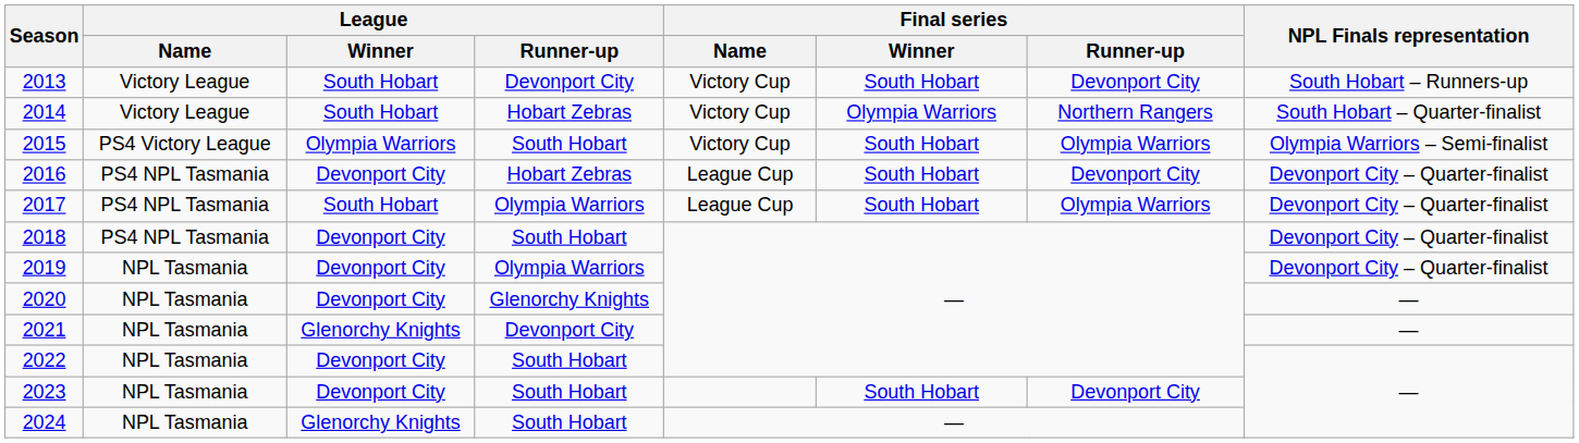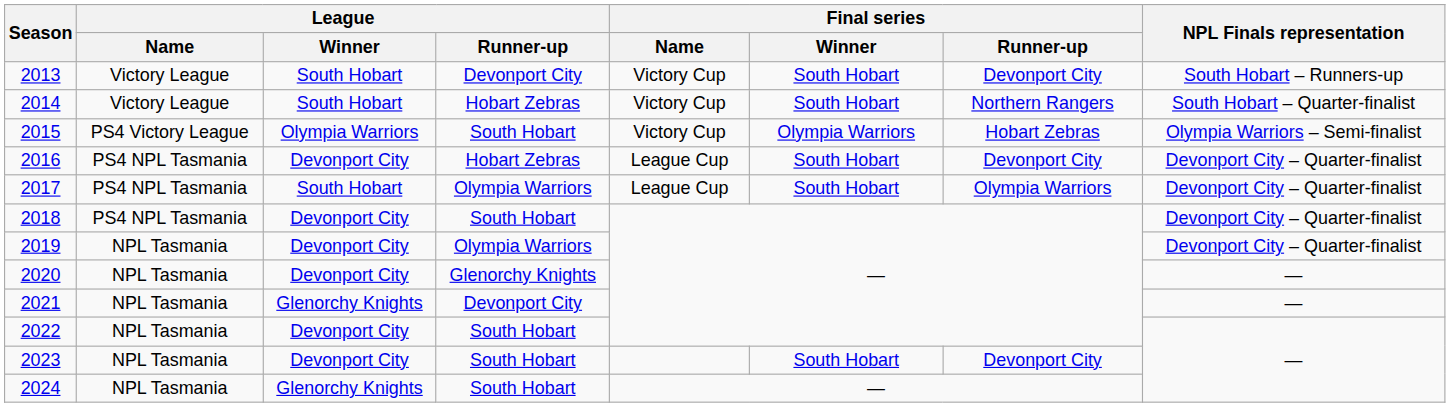 <table class="wikitable unsortable" style="text-align: center">
 <tr>
 <th rowspan=2 width=5% class="unsortable">Season</th>
 <th colspan=3 width=37% class="unsortable">League</th>
 <th colspan=3 width=37% class="unsortable">Final series</th>
 <th rowspan=2 width=26% class="unsortable">NPL Finals representation</th>
 </tr>
 <tr>
 <th>Name</th>
 <th>Winner</th>
 <th>Runner-up</th>
 <th>Name</th>
 <th>Winner</th>
 <th>Runner-up</th>
 </tr>
 <tr>
 <td><a href='#'>2013</a></td>
 <td>Victory League</td>
 <td><a href='#'>South Hobart</a></td>
 <td><a href='#'>Devonport City</a></td>
 <td>Victory Cup</td>
 <td><a href='#'>South Hobart</a></td>
 <td><a href='#'>Devonport City</a></td>
 <td><a href='#'>South Hobart</a> – Runners-up</td>
 </tr>
 <tr>
 <td><a href='#'>2014</a></td>
 <td>Victory League</td>
 <td><a href='#'>South Hobart</a></td>
 <td><a href='#'>Hobart Zebras</a></td>
 <td>Victory Cup</td>
-<td><a href='#'>Olympia Warriors</a></td>
+<td><a href='#'>South Hobart</a></td>
 <td><a href='#'>Northern Rangers</a></td>
 <td><a href='#'>South Hobart</a> – Quarter-finalist</td>
 </tr>
 <tr>
 <td><a href='#'>2015</a></td>
 <td>PS4 Victory League</td>
 <td><a href='#'>Olympia Warriors</a></td>
 <td><a href='#'>South Hobart</a></td>
 <td>Victory Cup</td>
-<td><a href='#'>South Hobart</a></td>
 <td><a href='#'>Olympia Warriors</a></td>
+<td><a href='#'>Hobart Zebras</a></td>
 <td><a href='#'>Olympia Warriors</a> – Semi-finalist</td>
 </tr>
 <tr>
 <td><a href='#'>2016</a></td>
 <td>PS4 NPL Tasmania</td>
 <td><a href='#'>Devonport City</a></td>
 <td><a href='#'>Hobart Zebras</a></td>
 <td>League Cup</td>
 <td><a href='#'>South Hobart</a></td>
 <td><a href='#'>Devonport City</a></td>
 <td><a href='#'>Devonport City</a> – Quarter-finalist</td>
 </tr>
 <tr>
 <td><a href='#'>2017</a></td>
 <td>PS4 NPL Tasmania</td>
 <td><a href='#'>South Hobart</a></td>
 <td><a href='#'>Olympia Warriors</a></td>
 <td>League Cup</td>
 <td><a href='#'>South Hobart</a></td>
 <td><a href='#'>Olympia Warriors</a></td>
 <td><a href='#'>Devonport City</a> – Quarter-finalist</td>
 </tr>
 <tr>
 <td><a href='#'>2018</a></td>
 <td>PS4 NPL Tasmania</td>
 <td><a href='#'>Devonport City</a></td>
 <td><a href='#'>South Hobart</a></td>
 <td colspan=3 class="unsortable" rowspan="5">—</td>
 <td><a href='#'>Devonport City</a> – Quarter-finalist</td>
 </tr>
 <tr>
 <td><a href='#'>2019</a></td>
 <td>NPL Tasmania</td>
 <td><a href='#'>Devonport City</a></td>
 <td><a href='#'>Olympia Warriors</a></td>
 <td><a href='#'>Devonport City</a> – Quarter-finalist</td>
 </tr>
 <tr>
 <td><a href='#'>2020</a></td>
 <td>NPL Tasmania</td>
 <td><a href='#'>Devonport City</a></td>
 <td><a href='#'>Glenorchy Knights</a></td>
 <td>—</td>
 </tr>
 <tr>
 <td><a href='#'>2021</a></td>
 <td>NPL Tasmania</td>
 <td><a href='#'>Glenorchy Knights</a></td>
 <td><a href='#'>Devonport City</a></td>
 <td>—</td>
 </tr>
 <tr>
 <td><a href='#'>2022</a></td>
 <td>NPL Tasmania</td>
 <td><a href='#'>Devonport City</a></td>
 <td><a href='#'>South Hobart</a></td>
 <td rowspan="3">—</td>
 </tr>
 <tr>
 <td><a href='#'>2023</a></td>
 <td>NPL Tasmania</td>
 <td><a href='#'>Devonport City</a></td>
 <td><a href='#'>South Hobart</a></td>
 <td></td>
 <td><a href='#'>South Hobart</a></td>
 <td><a href='#'>Devonport City</a></td>
 </tr>
 <tr>
 <td><a href='#'>2024</a></td>
 <td>NPL Tasmania</td>
 <td><a href='#'>Glenorchy Knights</a></td>
 <td><a href='#'>South Hobart</a></td>
 <td colspan=3 class="unsortable">—</td>
 </tr>
 </table>
